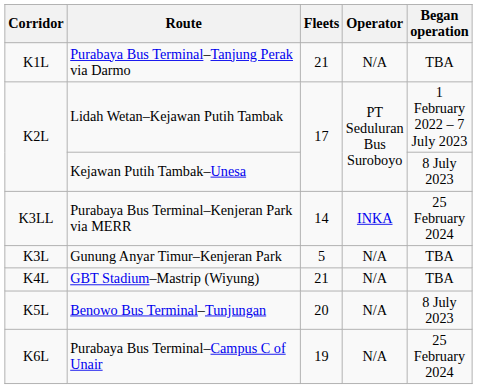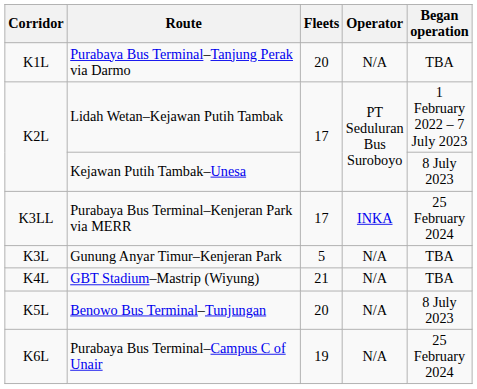 <table class="wikitable sortable" style="margin:1em auto; font-size:100%;">
 <tr>
 <th width="5px">Corridor</th>
 <th width="255px">Route</th>
 <th width="5px">Fleets</th>
 <th width="5px">Operator</th>
 <th width="5px">Began<br>operation</th>
 </tr>
 <tr>
 <td align="center">K1L</td>
 <td><a href='#'>Purabaya Bus Terminal</a>–<a href='#'>Tanjung Perak</a> via Darmo<br></td>
-<td align="center">21</td>
+<td align="center">20</td>
 <td align="center">N/A</td>
 <td align="center">TBA</td>
 </tr>
 <tr>
 <td align="center" rowspan="2">K2L</td>
 <td>Lidah Wetan–Kejawan Putih Tambak<br></td>
 <td align="center" rowspan="2">17</td>
 <td align="center" rowspan="2">PT Seduluran Bus Suroboyo</td>
 <td align="center">1 February 2022 – 7 July 2023</td>
 </tr>
 <tr>
 <td>Kejawan Putih Tambak–<a href='#'>Unesa</a><br></td>
 <td align="center">8 July 2023</td>
 </tr>
 <tr>
 <td align="center">K3LL</td>
 <td>Purabaya Bus Terminal–Kenjeran Park via MERR<br></td>
-<td align="center">14</td>
+<td align="center">17</td>
 <td align="center"><a href='#'>INKA</a></td>
 <td align="center">25 February 2024</td>
 </tr>
 <tr>
 <td align="center">K3L</td>
 <td>Gunung Anyar Timur–Kenjeran Park<br></td>
 <td align="center">5</td>
 <td align="center">N/A</td>
 <td align="center">TBA</td>
 </tr>
 <tr>
 <td align="center">K4L</td>
 <td><a href='#'>GBT Stadium</a>–Mastrip (Wiyung)<br></td>
 <td align="center">21</td>
 <td align="center">N/A</td>
 <td align="center">TBA</td>
 </tr>
 <tr>
 <td align="center">K5L</td>
 <td><a href='#'>Benowo Bus Terminal</a>–<a href='#'>Tunjungan</a><br></td>
 <td align="center">20</td>
 <td align="center">N/A</td>
 <td align="center">8 July 2023</td>
 </tr>
 <tr>
 <td align="center">K6L</td>
 <td>Purabaya Bus Terminal–<a href='#'>Campus C of Unair</a><br></td>
 <td align="center">19</td>
 <td align="center">N/A</td>
 <td align="center">25 February 2024</td>
 </tr>
 </table>
